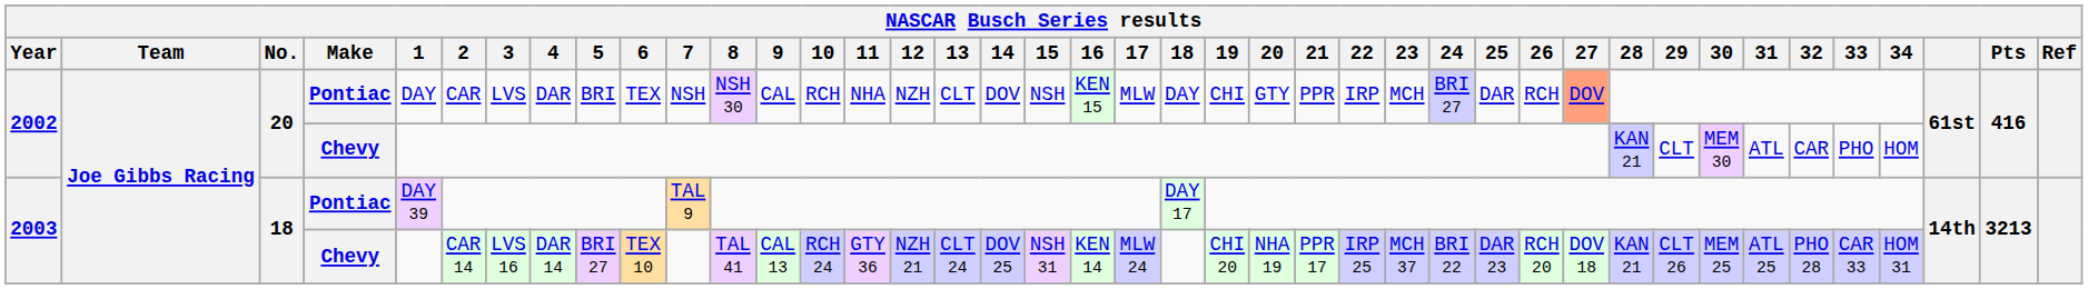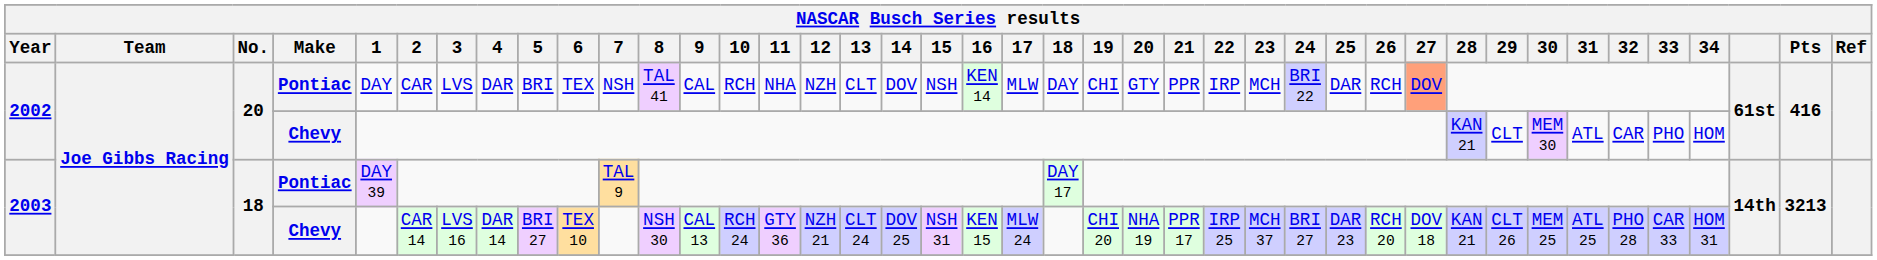 <table class="wikitable" style="text-align:center; font-size:75%">
 <tr>
 <th colspan=42><a href='#'>NASCAR</a> <a href='#'>Busch Series</a> results</th>
 </tr>
 <tr>
 <th>Year</th>
 <th>Team</th>
 <th>No.</th>
 <th>Make</th>
 <th>1</th>
 <th>2</th>
 <th>3</th>
 <th>4</th>
 <th>5</th>
 <th>6</th>
 <th>7</th>
 <th>8</th>
 <th>9</th>
 <th>10</th>
 <th>11</th>
 <th>12</th>
 <th>13</th>
 <th>14</th>
 <th>15</th>
 <th>16</th>
 <th>17</th>
 <th>18</th>
 <th>19</th>
 <th>20</th>
 <th>21</th>
 <th>22</th>
 <th>23</th>
 <th>24</th>
 <th>25</th>
 <th>26</th>
 <th>27</th>
 <th>28</th>
 <th>29</th>
 <th>30</th>
 <th>31</th>
 <th>32</th>
 <th>33</th>
 <th>34</th>
 <th></th>
 <th>Pts</th>
 <th>Ref</th>
 </tr>
 <tr>
 <th rowspan=2><a href='#'>2002</a></th>
 <th rowspan=4><a href='#'>Joe Gibbs Racing</a></th>
 <th rowspan=2>20</th>
 <th><a href='#'>Pontiac</a></th>
 <td><a href='#'>DAY</a></td>
 <td><a href='#'>CAR</a></td>
 <td><a href='#'>LVS</a></td>
 <td><a href='#'>DAR</a></td>
 <td><a href='#'>BRI</a></td>
 <td><a href='#'>TEX</a></td>
 <td><a href='#'>NSH</a></td>
-<td style="background:#EFCFFF;"><a href='#'>NSH</a><br><small>30</small></td>
+<td style="background:#EFCFFF;"><a href='#'>TAL</a><br><small>41</small></td>
 <td><a href='#'>CAL</a></td>
 <td><a href='#'>RCH</a></td>
 <td><a href='#'>NHA</a></td>
 <td><a href='#'>NZH</a></td>
 <td><a href='#'>CLT</a></td>
 <td><a href='#'>DOV</a></td>
 <td><a href='#'>NSH</a></td>
-<td style="background:#DFFFDF;"><a href='#'>KEN</a><br><small>15</small></td>
+<td style="background:#DFFFDF;"><a href='#'>KEN</a><br><small>14</small></td>
 <td><a href='#'>MLW</a></td>
 <td><a href='#'>DAY</a></td>
 <td><a href='#'>CHI</a></td>
 <td><a href='#'>GTY</a></td>
 <td><a href='#'>PPR</a></td>
 <td><a href='#'>IRP</a></td>
 <td><a href='#'>MCH</a></td>
-<td style="background:#CFCFFF;"><a href='#'>BRI</a><br><small>27</small></td>
+<td style="background:#CFCFFF;"><a href='#'>BRI</a><br><small>22</small></td>
 <td><a href='#'>DAR</a></td>
 <td><a href='#'>RCH</a></td>
 <td style="background: lightsalmon;"><a href='#'>DOV</a></td>
 <td colspan=7></td>
 <th rowspan=2>61st</th>
 <th rowspan=2>416</th>
 <th rowspan=2></th>
 </tr>
 <tr>
 <th><a href='#'>Chevy</a></th>
 <td colspan=27></td>
 <td style="background:#CFCFFF;"><a href='#'>KAN</a><br><small>21</small></td>
 <td><a href='#'>CLT</a></td>
 <td style="background:#EFCFFF;"><a href='#'>MEM</a><br><small>30</small></td>
 <td><a href='#'>ATL</a></td>
 <td><a href='#'>CAR</a></td>
 <td><a href='#'>PHO</a></td>
 <td><a href='#'>HOM</a></td>
 </tr>
 <tr>
 <th rowspan=2><a href='#'>2003</a></th>
 <th rowspan=2>18</th>
 <th><a href='#'>Pontiac</a></th>
 <td style="background:#EFCFFF;"><a href='#'>DAY</a><br><small>39</small></td>
 <td colspan=5></td>
 <td style="background:#FFDF9F;"><a href='#'>TAL</a><br><small>9</small></td>
 <td colspan=10></td>
 <td style="background:#DFFFDF;"><a href='#'>DAY</a><br><small>17</small></td>
 <td colspan=16></td>
 <th rowspan=2>14th</th>
 <th rowspan=2>3213</th>
 <th rowspan=2></th>
 </tr>
 <tr>
 <th><a href='#'>Chevy</a></th>
 <td></td>
 <td style="background:#DFFFDF;"><a href='#'>CAR</a><br><small>14</small></td>
 <td style="background:#DFFFDF;"><a href='#'>LVS</a><br><small>16</small></td>
 <td style="background:#DFFFDF;"><a href='#'>DAR</a><br><small>14</small></td>
 <td style="background:#EFCFFF;"><a href='#'>BRI</a><br><small>27</small></td>
 <td style="background:#FFDF9F;"><a href='#'>TEX</a><br><small>10</small></td>
 <td></td>
-<td style="background:#EFCFFF;"><a href='#'>TAL</a><br><small>41</small></td>
+<td style="background:#EFCFFF;"><a href='#'>NSH</a><br><small>30</small></td>
 <td style="background:#DFFFDF;"><a href='#'>CAL</a><br><small>13</small></td>
 <td style="background:#CFCFFF;"><a href='#'>RCH</a><br><small>24</small></td>
 <td style="background:#EFCFFF;"><a href='#'>GTY</a><br><small>36</small></td>
 <td style="background:#CFCFFF;"><a href='#'>NZH</a><br><small>21</small></td>
 <td style="background:#CFCFFF;"><a href='#'>CLT</a><br><small>24</small></td>
 <td style="background:#CFCFFF;"><a href='#'>DOV</a><br><small>25</small></td>
 <td style="background:#EFCFFF;"><a href='#'>NSH</a><br><small>31</small></td>
-<td style="background:#DFFFDF;"><a href='#'>KEN</a><br><small>14</small></td>
+<td style="background:#DFFFDF;"><a href='#'>KEN</a><br><small>15</small></td>
 <td style="background:#CFCFFF;"><a href='#'>MLW</a><br><small>24</small></td>
 <td></td>
 <td style="background:#DFFFDF;"><a href='#'>CHI</a><br><small>20</small></td>
 <td style="background:#DFFFDF;"><a href='#'>NHA</a><br><small>19</small></td>
 <td style="background:#DFFFDF;"><a href='#'>PPR</a><br><small>17</small></td>
 <td style="background:#CFCFFF;"><a href='#'>IRP</a><br><small>25</small></td>
 <td style="background:#CFCFFF;"><a href='#'>MCH</a><br><small>37</small></td>
-<td style="background:#CFCFFF;"><a href='#'>BRI</a><br><small>22</small></td>
+<td style="background:#CFCFFF;"><a href='#'>BRI</a><br><small>27</small></td>
 <td style="background:#CFCFFF;"><a href='#'>DAR</a><br><small>23</small></td>
 <td style="background:#DFFFDF;"><a href='#'>RCH</a><br><small>20</small></td>
 <td style="background:#DFFFDF;"><a href='#'>DOV</a><br><small>18</small></td>
 <td style="background:#CFCFFF;"><a href='#'>KAN</a><br><small>21</small></td>
 <td style="background:#CFCFFF;"><a href='#'>CLT</a><br><small>26</small></td>
 <td style="background:#CFCFFF;"><a href='#'>MEM</a><br><small>25</small></td>
 <td style="background:#CFCFFF;"><a href='#'>ATL</a><br><small>25</small></td>
 <td style="background:#CFCFFF;"><a href='#'>PHO</a><br><small>28</small></td>
 <td style="background:#CFCFFF;"><a href='#'>CAR</a><br><small>33</small></td>
 <td style="background:#CFCFFF;"><a href='#'>HOM</a><br><small>31</small></td>
 </tr>
 </table>
